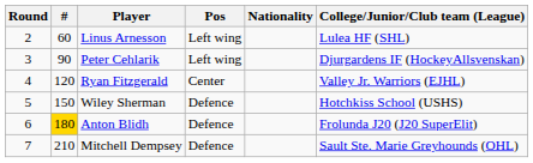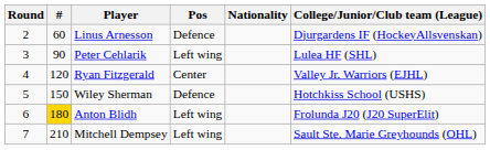 <table class="wikitable">
 <tr>
 <th>Round</th>
 <th>#</th>
 <th>Player</th>
 <th>Pos</th>
 <th>Nationality</th>
 <th>College/Junior/Club team (League)</th>
 </tr>
 <tr>
 <td style="text-align:center">2</td>
 <td style="text-align:center">60</td>
 <td><a href='#'>Linus Arnesson</a></td>
-<td>Left wing</td>
+<td>Defence</td>
 <td></td>
-<td><a href='#'>Lulea HF</a> (<a href='#'>SHL</a>)</td>
+<td><a href='#'>Djurgardens IF</a> (<a href='#'>HockeyAllsvenskan</a>)</td>
 </tr>
 <tr>
 <td style="text-align:center">3</td>
 <td style="text-align:center">90</td>
 <td><a href='#'>Peter Cehlarik</a></td>
 <td>Left wing</td>
 <td></td>
-<td><a href='#'>Djurgardens IF</a> (<a href='#'>HockeyAllsvenskan</a>)</td>
+<td><a href='#'>Lulea HF</a> (<a href='#'>SHL</a>)</td>
 </tr>
 <tr>
 <td style="text-align:center">4</td>
 <td style="text-align:center">120</td>
 <td><a href='#'>Ryan Fitzgerald</a></td>
 <td>Center</td>
 <td></td>
 <td><a href='#'>Valley Jr. Warriors</a> (<a href='#'>EJHL</a>)</td>
 </tr>
 <tr>
 <td style="text-align:center">5</td>
 <td style="text-align:center">150</td>
 <td>Wiley Sherman</td>
 <td>Defence</td>
 <td></td>
 <td><a href='#'>Hotchkiss School</a> (USHS)</td>
 </tr>
 <tr>
 <td style="text-align:center">6</td>
 <td style="background: gold; text-align:center">180</td>
 <td><a href='#'>Anton Blidh</a></td>
-<td>Defence</td>
+<td>Left wing</td>
 <td></td>
 <td><a href='#'>Frolunda J20</a> (<a href='#'>J20 SuperElit</a>)</td>
 </tr>
 <tr>
 <td style="text-align:center">7</td>
 <td style="text-align:center">210</td>
 <td>Mitchell Dempsey</td>
-<td>Defence</td>
+<td>Left wing</td>
 <td></td>
 <td><a href='#'>Sault Ste. Marie Greyhounds</a> (<a href='#'>OHL</a>)</td>
 </tr>
 </table>
